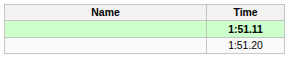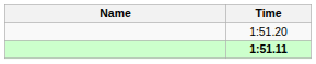 <table class="wikitable" style="text-align:center;">
 <tr>
 <th style="width:19em">Name</th>
 <th style="width:7em">Time</th>
 </tr>
+<tr>
+<td align=left></td>
+<td>1:51.20</td>
+</tr>
 <tr bgcolor=ccffcc>
 <td align=left><strong></strong></td>
 <td><strong>1:51.11</strong></td>
 </tr>
-<tr>
-<td align=left></td>
-<td>1:51.20</td>
-</tr>
 </table>
